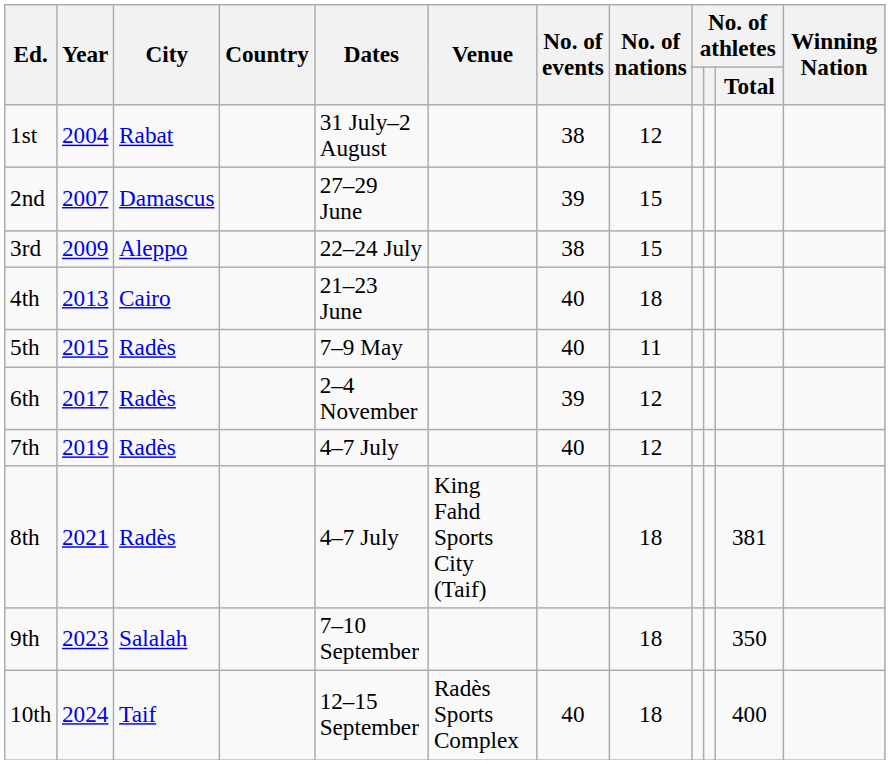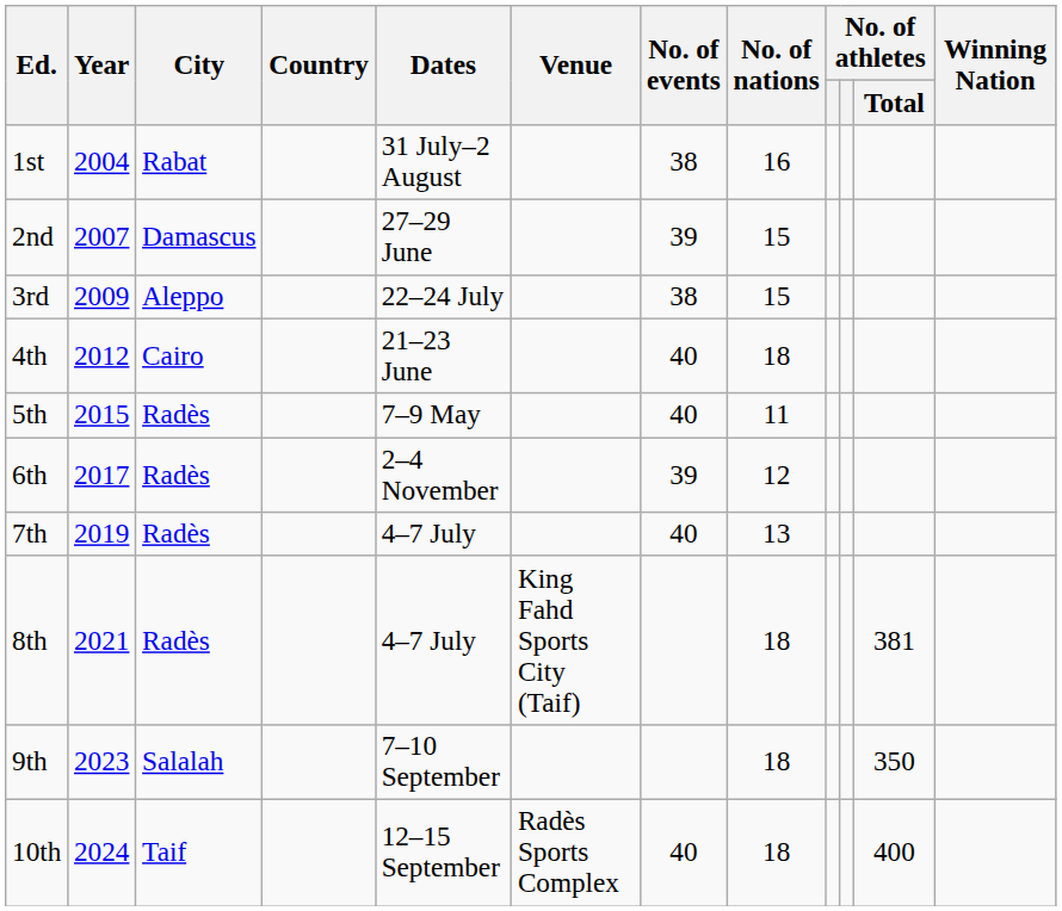 <table class=wikitable>
 <tr>
 <th rowspan=2>Ed.</th>
 <th rowspan=2>Year</th>
 <th rowspan=2>City</th>
 <th rowspan=2>Country</th>
 <th rowspan=2>Dates</th>
 <th rowspan=2>Venue</th>
 <th rowspan=2>No. of<br>events</th>
 <th rowspan=2>No. of<br>nations</th>
 <th colspan=3>No. of athletes</th>
 <th rowspan=2>Winning Nation</th>
 </tr>
 <tr>
 <th></th>
 <th></th>
 <th>Total</th>
 </tr>
 <tr>
 <td>1st</td>
 <td><a href='#'>2004</a></td>
 <td><a href='#'>Rabat</a></td>
 <td></td>
 <td>31 July–2 August</td>
 <td></td>
 <td align=center>38</td>
-<td align=center>12</td>
+<td align=center>16</td>
 <td align=center></td>
 <td align=center></td>
 <td align=center></td>
 <td></td>
 </tr>
 <tr>
 <td>2nd</td>
 <td><a href='#'>2007</a></td>
 <td><a href='#'>Damascus</a></td>
 <td></td>
 <td>27–29 June</td>
 <td></td>
 <td align=center>39</td>
 <td align=center>15</td>
 <td align=center></td>
 <td align=center></td>
 <td align=center></td>
 <td></td>
 </tr>
 <tr>
 <td>3rd</td>
 <td><a href='#'>2009</a></td>
 <td><a href='#'>Aleppo</a></td>
 <td></td>
 <td>22–24 July</td>
 <td></td>
 <td align=center>38</td>
 <td align=center>15</td>
 <td align=center></td>
 <td align=center></td>
 <td align=center></td>
 <td></td>
 </tr>
 <tr>
 <td>4th</td>
-<td><a href='#'>2013</a></td>
+<td><a href='#'>2012</a></td>
 <td><a href='#'>Cairo</a></td>
 <td></td>
 <td>21–23 June</td>
 <td></td>
 <td align=center>40</td>
 <td align=center>18</td>
 <td align=center></td>
 <td align=center></td>
 <td align=center></td>
 <td></td>
 </tr>
 <tr>
 <td>5th</td>
 <td><a href='#'>2015</a></td>
 <td><a href='#'>Radès</a></td>
 <td></td>
 <td>7–9 May</td>
 <td></td>
 <td align=center>40</td>
 <td align=center>11</td>
 <td align=center></td>
 <td align=center></td>
 <td align=center></td>
 <td></td>
 </tr>
 <tr>
 <td>6th</td>
 <td><a href='#'>2017</a></td>
 <td><a href='#'>Radès</a></td>
 <td></td>
 <td>2–4 November</td>
 <td></td>
 <td align=center>39</td>
 <td align=center>12</td>
 <td align=center></td>
 <td align=center></td>
 <td align=center></td>
 <td></td>
 </tr>
 <tr>
 <td>7th</td>
 <td><a href='#'>2019</a></td>
 <td><a href='#'>Radès</a></td>
 <td></td>
 <td>4–7 July</td>
 <td></td>
 <td align=center>40</td>
-<td align=center>12</td>
+<td align=center>13</td>
 <td align=center></td>
 <td align=center></td>
 <td align=center></td>
 <td></td>
 </tr>
 <tr>
 <td>8th</td>
 <td><a href='#'>2021</a></td>
 <td><a href='#'>Radès</a></td>
 <td></td>
 <td>4–7 July</td>
 <td>King Fahd Sports City (Taif)</td>
 <td align=center></td>
 <td align=center>18</td>
 <td align=center></td>
 <td align=center></td>
 <td align=center>381</td>
 <td></td>
 </tr>
 <tr>
 <td>9th</td>
 <td><a href='#'>2023</a></td>
 <td><a href='#'>Salalah</a></td>
 <td></td>
 <td>7–10 September</td>
 <td></td>
 <td align=center></td>
 <td align=center>18</td>
 <td align=center></td>
 <td align=center></td>
 <td align=center>350</td>
 <td></td>
 </tr>
 <tr>
 <td>10th</td>
 <td><a href='#'>2024</a></td>
 <td><a href='#'>Taif</a></td>
 <td></td>
 <td>12–15 September</td>
 <td>Radès Sports Complex</td>
 <td align=center>40</td>
 <td align=center>18</td>
 <td align=center></td>
 <td align=center></td>
 <td align=center>400</td>
 <td></td>
 </tr>
 </table>
